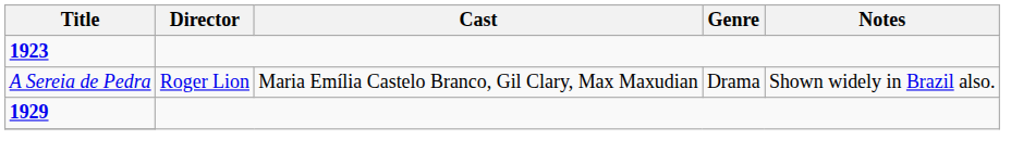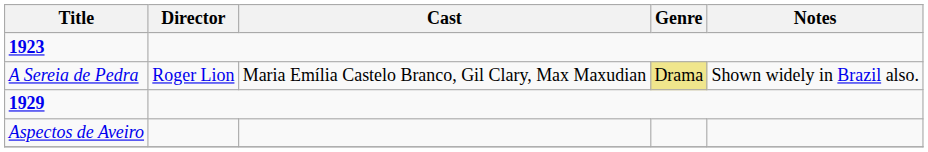 <table class="wikitable">
 <tr>
 <th>Title</th>
 <th>Director</th>
 <th>Cast</th>
 <th>Genre</th>
 <th>Notes</th>
 </tr>
 <tr>
 <td><strong><a href='#'>1923</a></strong></td>
 </tr>
 <tr>
 <td><em><a href='#'>A Sereia de Pedra</a></em></td>
 <td><a href='#'>Roger Lion</a></td>
 <td>Maria Emília Castelo Branco, Gil Clary, Max Maxudian</td>
-<td>Drama</td>
+<td style="background: khaki;">Drama</td>
 <td>Shown widely in <a href='#'>Brazil</a> also.</td>
 </tr>
 <tr>
 <td><strong><a href='#'>1929</a></strong></td>
 </tr>
 <tr>
+<td><em><a href='#'>Aspectos de Aveiro</a></em></td>
+<td></td>
+<td></td>
+<td></td>
+<td></td>
+</tr>
+<tr>
 </tr>
 </table>
